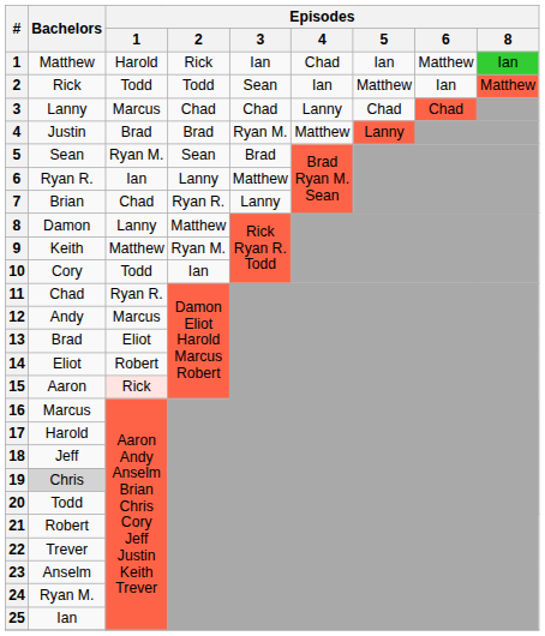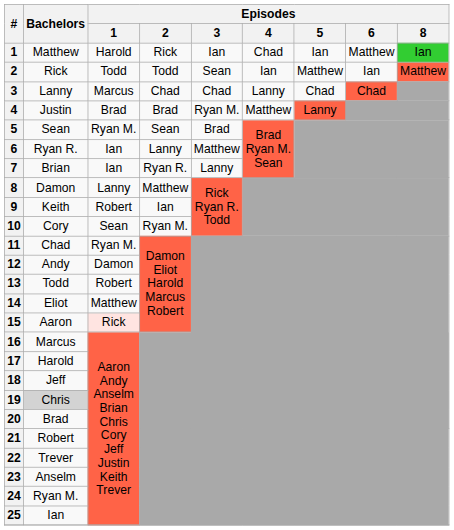 <table class="wikitable" style="text-align:center">
 <tr>
 <th rowspan=2>#</th>
 <th rowspan=2>Bachelors</th>
 <th colspan=7>Episodes</th>
 </tr>
 <tr>
 <th>1</th>
 <th>2</th>
 <th>3</th>
 <th>4</th>
 <th>5</th>
 <th>6</th>
 <th>8</th>
 </tr>
 <tr>
 <th>1</th>
 <td>Matthew</td>
 <td>Harold</td>
 <td>Rick</td>
 <td>Ian</td>
 <td>Chad</td>
 <td>Ian</td>
 <td>Matthew</td>
 <td bgcolor="limegreen">Ian</td>
 </tr>
 <tr>
 <th>2</th>
 <td>Rick</td>
 <td>Todd</td>
 <td>Todd</td>
 <td>Sean</td>
 <td>Ian</td>
 <td>Matthew</td>
 <td>Ian</td>
 <td bgcolor="tomato">Matthew</td>
 </tr>
 <tr>
 <th>3</th>
 <td>Lanny</td>
 <td>Marcus</td>
 <td>Chad</td>
 <td>Chad</td>
 <td>Lanny</td>
 <td>Chad</td>
 <td bgcolor="tomato">Chad</td>
 <td bgcolor="darkgray" colspan=1></td>
 </tr>
 <tr>
 <th>4</th>
 <td>Justin</td>
 <td>Brad</td>
 <td>Brad</td>
 <td>Ryan M.</td>
 <td>Matthew</td>
 <td bgcolor="tomato">Lanny</td>
 <td bgcolor="darkgray" colspan="8" rowspan="1"></td>
 </tr>
 <tr>
 <th>5</th>
 <td>Sean</td>
 <td>Ryan M.</td>
 <td>Sean</td>
 <td>Brad</td>
 <td bgcolor="tomato" rowspan="3">Brad<br>Ryan M.<br>Sean</td>
 <td bgcolor="darkgray" colspan="8" rowspan="3"></td>
 </tr>
 <tr>
 <th>6</th>
 <td>Ryan R.</td>
 <td>Ian</td>
 <td>Lanny</td>
 <td>Matthew</td>
 </tr>
 <tr>
 <th>7</th>
 <td>Brian</td>
-<td>Chad</td>
+<td>Ian</td>
 <td>Ryan R.</td>
 <td>Lanny</td>
 </tr>
 <tr>
 <th>8</th>
 <td>Damon</td>
 <td>Lanny</td>
 <td>Matthew</td>
 <td bgcolor="tomato" rowspan="3">Rick<br>Ryan R.<br>Todd</td>
 <td bgcolor="darkgray" colspan="4" rowspan="3"></td>
 </tr>
 <tr>
 <th>9</th>
 <td>Keith</td>
-<td>Matthew</td>
-<td>Ryan M.</td>
+<td>Robert</td>
+<td>Ian</td>
 </tr>
 <tr>
 <th>10</th>
 <td>Cory</td>
-<td>Todd</td>
-<td>Ian</td>
+<td>Sean</td>
+<td>Ryan M.</td>
 </tr>
 <tr>
 <th>11</th>
 <td>Chad</td>
-<td>Ryan R.</td>
+<td>Ryan M.</td>
 <td bgcolor="tomato" rowspan="5">Damon<br>Eliot<br>Harold<br>Marcus<br>Robert</td>
 <td bgcolor="darkgray" colspan="5" rowspan="10"></td>
 </tr>
 <tr>
 <th>12</th>
 <td>Andy</td>
-<td>Marcus</td>
+<td>Damon</td>
 </tr>
 <tr>
 <th>13</th>
-<td>Brad</td>
-<td>Eliot</td>
+<td>Todd</td>
+<td>Robert</td>
 </tr>
 <tr>
 <th>14</th>
 <td>Eliot</td>
-<td>Robert</td>
+<td>Matthew</td>
 </tr>
 <tr>
 <th>15</th>
 <td>Aaron</td>
 <td bgcolor="FFE4E1">Rick</td>
 </tr>
 <tr>
 <th>16</th>
 <td>Marcus</td>
 <td bgcolor="tomato" rowspan="10">Aaron<br>Andy<br>Anselm<br>Brian<br>Chris<br>Cory<br>Jeff<br>Justin<br>Keith<br>Trever</td>
 <td bgcolor="darkgray" colspan="8" rowspan="10"></td>
 </tr>
 <tr>
 <th>17</th>
 <td>Harold</td>
 </tr>
 <tr>
 <th>18</th>
 <td>Jeff</td>
 </tr>
 <tr>
 <th>19</th>
 <td style="background: lightgrey;">Chris</td>
 </tr>
 <tr>
 <th>20</th>
-<td>Todd</td>
+<td>Brad</td>
 </tr>
 <tr>
 <th>21</th>
 <td>Robert</td>
 </tr>
 <tr>
 <th>22</th>
 <td>Trever</td>
 </tr>
 <tr>
 <th>23</th>
 <td>Anselm</td>
 </tr>
 <tr>
 <th>24</th>
 <td>Ryan M.</td>
 </tr>
 <tr>
 <th>25</th>
 <td>Ian</td>
 </tr>
 <tr>
 </tr>
 </table>
